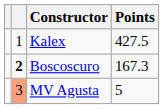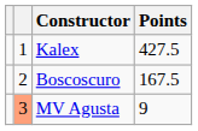 <table class="wikitable" style="font-size: 85%;">
 <tr>
 <th></th>
 <th></th>
 <th>Constructor</th>
 <th>Points</th>
 </tr>
 <tr>
 <td></td>
 <td align=center>1</td>
 <td> <a href='#'>Kalex</a></td>
 <td align=left>427.5</td>
 </tr>
 <tr>
 <td></td>
-<td align=center><strong>2</strong></td>
+<td align=center>2</td>
 <td> <a href='#'>Boscoscuro</a></td>
-<td align=left>167.3</td>
+<td align=left>167.5</td>
 </tr>
 <tr>
 <td></td>
 <td align=center style="background: lightsalmon;">3</td>
 <td> <a href='#'>MV Agusta</a></td>
-<td align=left>5</td>
+<td align=left>9</td>
 </tr>
 </table>
